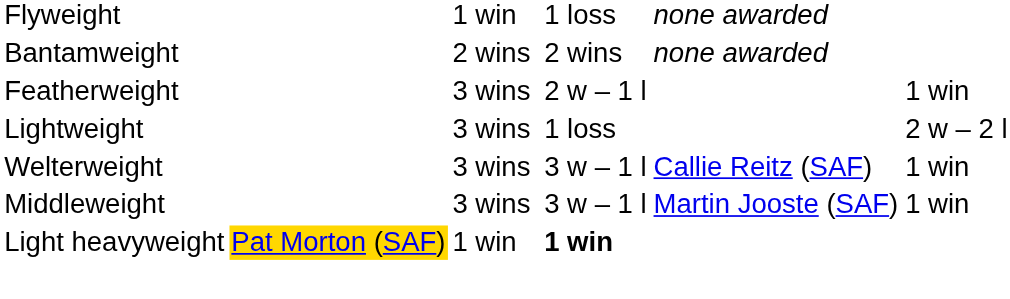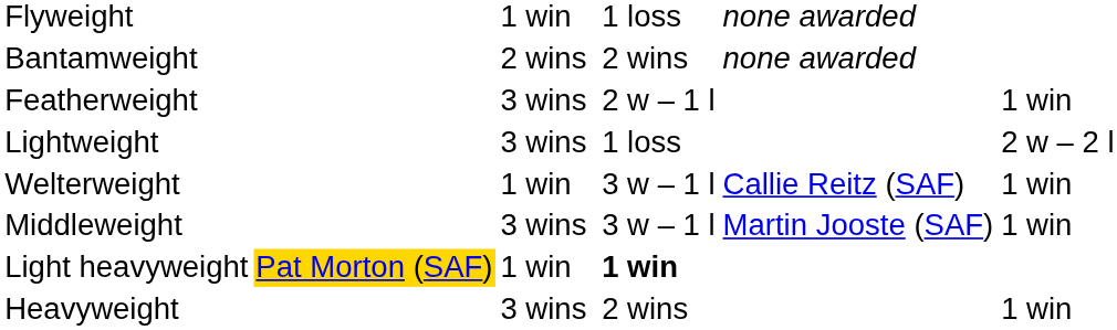 <table>
 <tr>
 <td>Flyweight</td>
 <td></td>
 <td>1 win</td>
 <td></td>
 <td>1 loss</td>
 <td colspan="2"><em>none awarded</em></td>
 </tr>
 <tr>
 <td>Bantamweight</td>
 <td></td>
 <td>2 wins</td>
 <td></td>
 <td>2 wins</td>
 <td colspan="2"><em>none awarded</em></td>
 </tr>
 <tr>
 <td>Featherweight</td>
 <td></td>
 <td>3 wins</td>
 <td></td>
 <td>2 w – 1 l</td>
 <td></td>
 <td>1 win</td>
 </tr>
 <tr>
 <td>Lightweight</td>
 <td></td>
 <td>3 wins</td>
 <td></td>
 <td>1 loss</td>
 <td></td>
 <td>2 w – 2 l</td>
 </tr>
 <tr>
 <td>Welterweight</td>
 <td></td>
-<td>3 wins</td>
+<td>1 win</td>
 <td></td>
 <td>3 w – 1 l</td>
 <td> <a href='#'>Callie Reitz</a> <span>(<a href='#'>SAF</a>)</span></td>
 <td>1 win</td>
 </tr>
 <tr>
 <td>Middleweight</td>
 <td></td>
 <td>3 wins</td>
 <td></td>
 <td>3 w – 1 l</td>
 <td> <a href='#'>Martin Jooste</a> <span>(<a href='#'>SAF</a>)</span></td>
 <td>1 win</td>
 </tr>
 <tr>
 <td>Light heavyweight</td>
 <td style="background: gold;"> <a href='#'>Pat Morton</a> <span>(<a href='#'>SAF</a>)</span></td>
 <td>1 win</td>
 <td></td>
 <td><strong>1 win</strong></td>
 <td></td>
 <td></td>
 </tr>
+<tr>
+<td>Heavyweight</td>
+<td></td>
+<td>3 wins</td>
+<td></td>
+<td>2 wins</td>
+<td></td>
+<td>1 win</td>
+</tr>
 </table>
